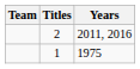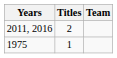 <table class="wikitable sortable" style="text-align:center">
 <tr>
+<th>Years</th>
+<th>Titles</th>
 <th>Team</th>
-<th>Titles</th>
-<th>Years</th>
 </tr>
 <tr>
+<td align=left>2011, 2016</td>
+<td>2</td>
 <td style=><em></em></td>
-<td>2</td>
-<td align=left>2011, 2016</td>
 </tr>
 <tr>
+<td align=left>1975</td>
+<td>1</td>
 <td style=><em></em></td>
-<td>1</td>
-<td align=left>1975</td>
 </tr>
 </table>
